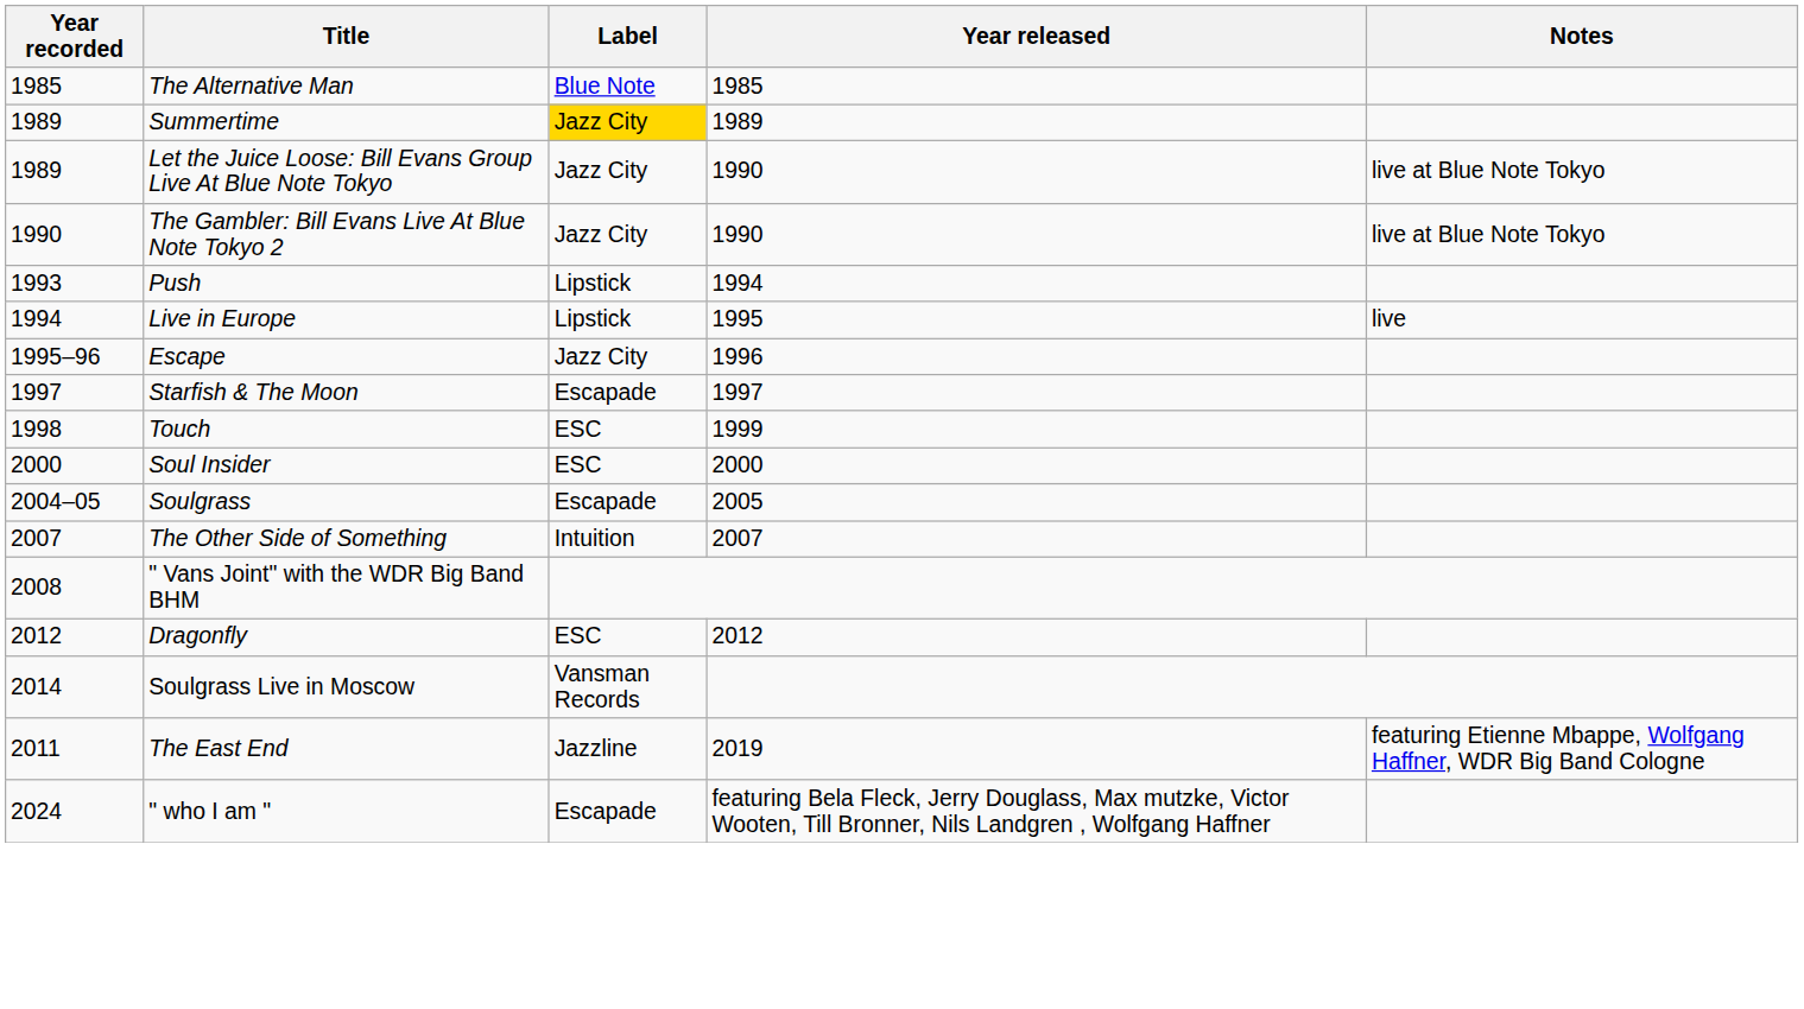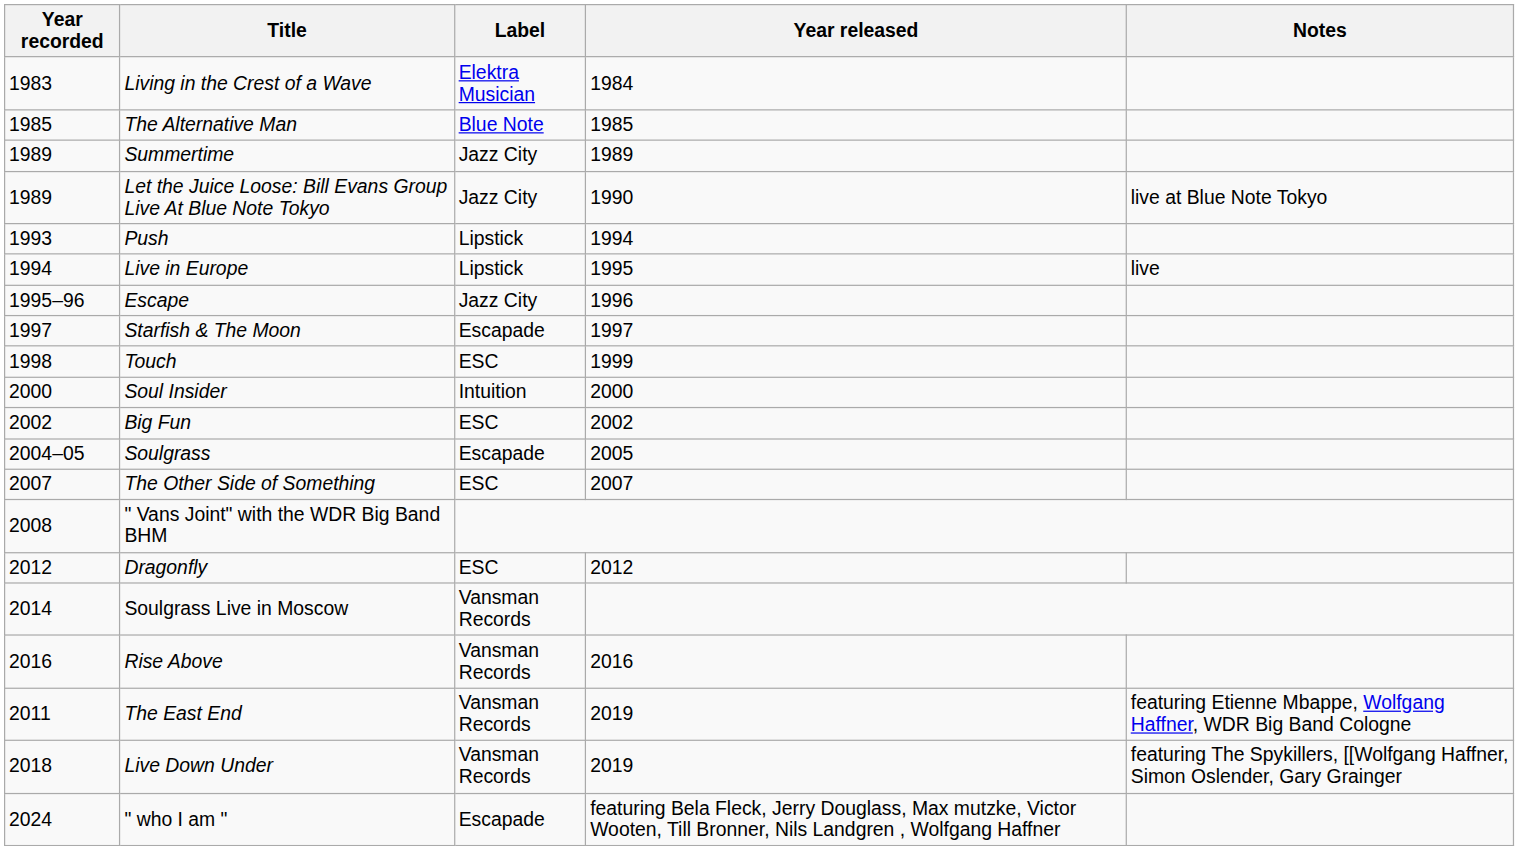 <table class="wikitable sortable">
 <tr>
 <th>Year recorded</th>
 <th>Title</th>
 <th>Label</th>
 <th>Year released</th>
 <th>Notes</th>
+</tr>
+<tr>
+<td>1983</td>
+<td><em>Living in the Crest of a Wave</em></td>
+<td><a href='#'>Elektra Musician</a></td>
+<td>1984</td>
+<td></td>
 </tr>
 <tr>
 <td>1985</td>
 <td><em>The Alternative Man</em></td>
 <td><a href='#'>Blue Note</a></td>
 <td>1985</td>
 <td></td>
 </tr>
 <tr>
 <td>1989</td>
 <td><em>Summertime</em></td>
-<td style="background: gold;">Jazz City</td>
+<td>Jazz City</td>
 <td>1989</td>
 <td></td>
 </tr>
 <tr>
 <td>1989</td>
 <td><em>Let the Juice Loose: Bill Evans Group Live At Blue Note Tokyo</em></td>
-<td>Jazz City</td>
-<td>1990</td>
-<td>live at Blue Note Tokyo</td>
-</tr>
-<tr>
-<td>1990</td>
-<td><em>The Gambler: Bill Evans Live At Blue Note Tokyo 2</em></td>
 <td>Jazz City</td>
 <td>1990</td>
 <td>live at Blue Note Tokyo</td>
 </tr>
 <tr>
 <td>1993</td>
 <td><em>Push</em></td>
 <td>Lipstick</td>
 <td>1994</td>
 <td></td>
 </tr>
 <tr>
 <td>1994</td>
 <td><em>Live in Europe</em></td>
 <td>Lipstick</td>
 <td>1995</td>
 <td>live</td>
 </tr>
 <tr>
 <td>1995–96</td>
 <td><em>Escape</em></td>
 <td>Jazz City</td>
 <td>1996</td>
 <td></td>
 </tr>
 <tr>
 <td>1997</td>
 <td><em>Starfish & The Moon</em></td>
 <td>Escapade</td>
 <td>1997</td>
 <td></td>
 </tr>
 <tr>
 <td>1998</td>
 <td><em>Touch</em></td>
 <td>ESC</td>
 <td>1999</td>
 <td></td>
 </tr>
 <tr>
 <td>2000</td>
 <td><em>Soul Insider</em></td>
+<td>Intuition</td>
+<td>2000</td>
+<td></td>
+</tr>
+<tr>
+<td>2002</td>
+<td><em>Big Fun</em></td>
 <td>ESC</td>
-<td>2000</td>
+<td>2002</td>
 <td></td>
 </tr>
 <tr>
 <td>2004–05</td>
 <td><em>Soulgrass</em></td>
 <td>Escapade</td>
 <td>2005</td>
 <td></td>
 </tr>
 <tr>
 <td>2007</td>
 <td><em>The Other Side of Something</em></td>
-<td>Intuition</td>
+<td>ESC</td>
 <td>2007</td>
 <td></td>
 </tr>
 <tr>
 <td>2008</td>
 <td>" Vans Joint" with the WDR Big Band BHM</td>
 </tr>
 <tr>
 <td>2012</td>
 <td><em>Dragonfly</em></td>
 <td>ESC</td>
 <td>2012</td>
 <td></td>
 </tr>
 <tr>
 <td>2014</td>
 <td>Soulgrass Live in Moscow</td>
 <td>Vansman Records</td>
 </tr>
 <tr>
+<td>2016</td>
+<td><em>Rise Above</em></td>
+<td>Vansman Records</td>
+<td>2016</td>
+<td></td>
+</tr>
+<tr>
 <td>2011</td>
 <td><em>The East End</em></td>
-<td>Jazzline</td>
+<td>Vansman Records</td>
 <td>2019</td>
 <td>featuring Etienne Mbappe, <a href='#'>Wolfgang Haffner</a>, WDR Big Band Cologne</td>
+</tr>
+<tr>
+<td>2018</td>
+<td><em>Live Down Under</em></td>
+<td>Vansman Records</td>
+<td>2019</td>
+<td>featuring The Spykillers, [[Wolfgang Haffner, Simon Oslender, Gary Grainger</td>
 </tr>
 <tr>
 <td>2024</td>
 <td>" who I am "</td>
 <td>Escapade</td>
 <td>featuring Bela Fleck, Jerry Douglass, Max mutzke, Victor Wooten, Till Bronner, Nils Landgren , Wolfgang Haffner</td>
 </tr>
 </table>
